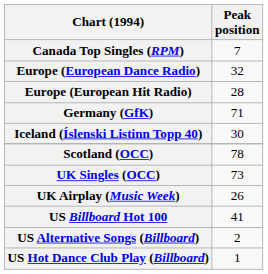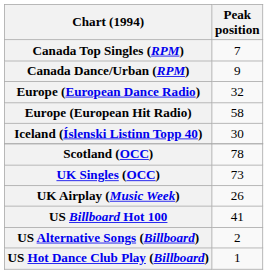 <table class="wikitable sortable plainrowheaders" style="text-align:center">
 <tr>
 <th>Chart (1994)</th>
 <th>Peak<br>position</th>
 </tr>
 <tr>
 <th scope="row">Canada Top Singles (<em><a href='#'>RPM</a></em>)</th>
 <td>7</td>
 </tr>
 <tr>
+<th scope="row">Canada Dance/Urban (<em><a href='#'>RPM</a></em>)</th>
+<td>9</td>
+</tr>
+<tr>
 <th scope="row">Europe (<a href='#'>European Dance Radio</a>)</th>
 <td>32</td>
 </tr>
 <tr>
 <th scope="row">Europe (European Hit Radio)</th>
-<td>28</td>
-</tr>
-<tr>
-<th scope="row">Germany (<a href='#'>GfK</a>)</th>
-<td>71</td>
+<td>58</td>
 </tr>
 <tr>
 <th scope="row">Iceland (<a href='#'>Íslenski Listinn Topp 40</a>)</th>
 <td>30</td>
 </tr>
 <tr>
 </tr>
 <tr>
 <th scope="row">Scotland (<a href='#'>OCC</a>)</th>
 <td>78</td>
 </tr>
 <tr>
 <th scope="row"><a href='#'>UK Singles</a> (<a href='#'>OCC</a>)</th>
 <td>73</td>
 </tr>
 <tr>
 <th scope="row">UK Airplay (<em><a href='#'>Music Week</a></em>)</th>
 <td>26</td>
 </tr>
 <tr>
 <th scope="row">US <a href='#'><em>Billboard</em> Hot 100</a></th>
 <td>41</td>
 </tr>
 <tr>
 <th scope="row">US <a href='#'>Alternative Songs</a> (<em><a href='#'>Billboard</a></em>)</th>
 <td>2</td>
 </tr>
 <tr>
 <th scope="row">US <a href='#'>Hot Dance Club Play</a> (<em><a href='#'>Billboard</a></em>)</th>
 <td>1</td>
 </tr>
 </table>
